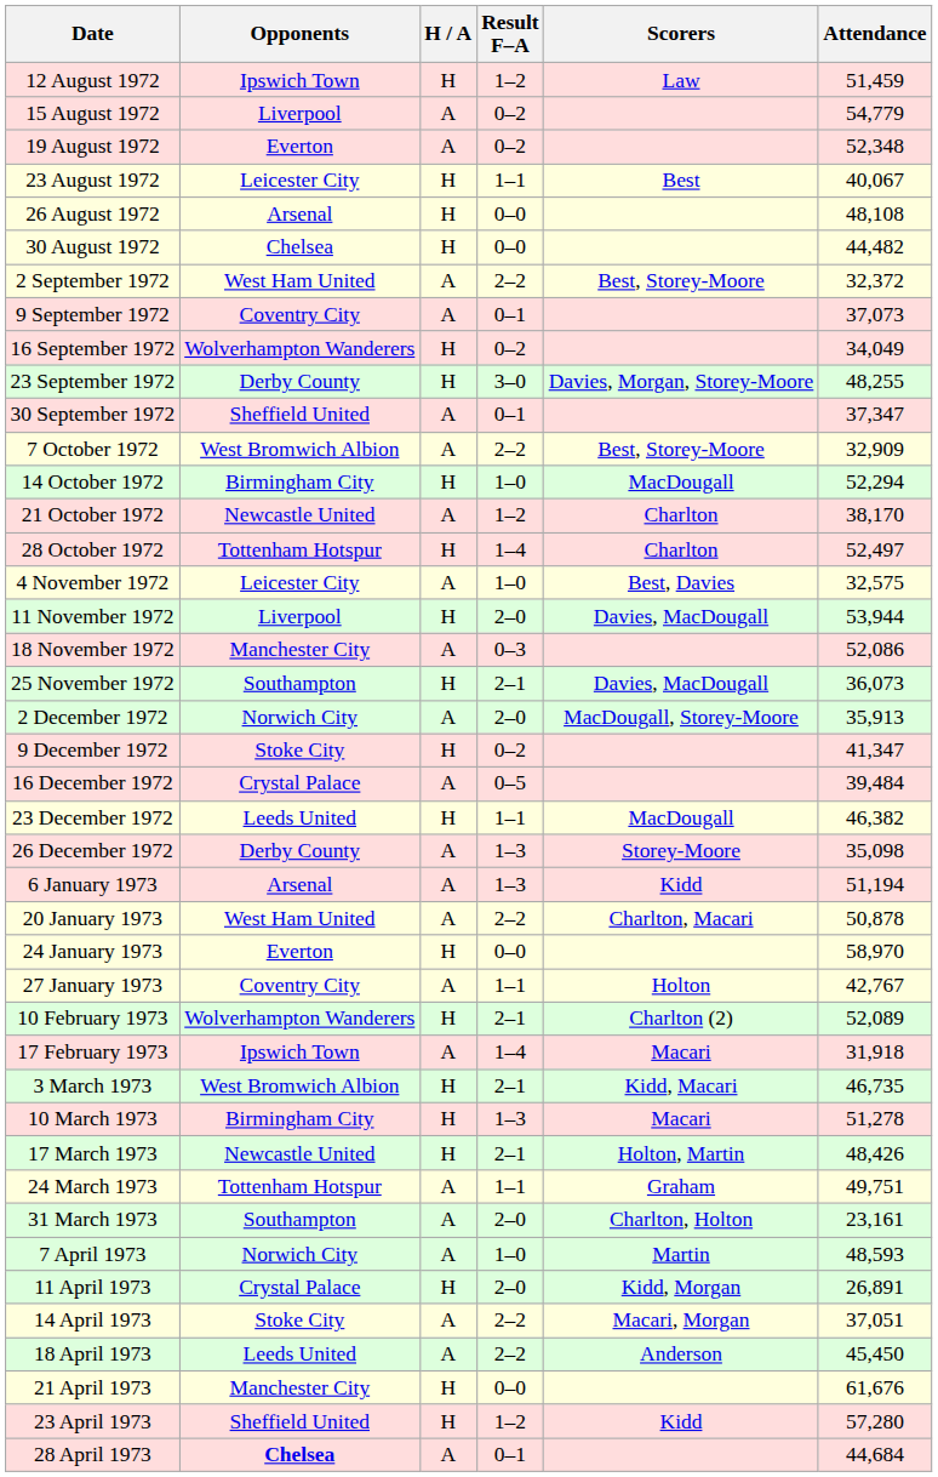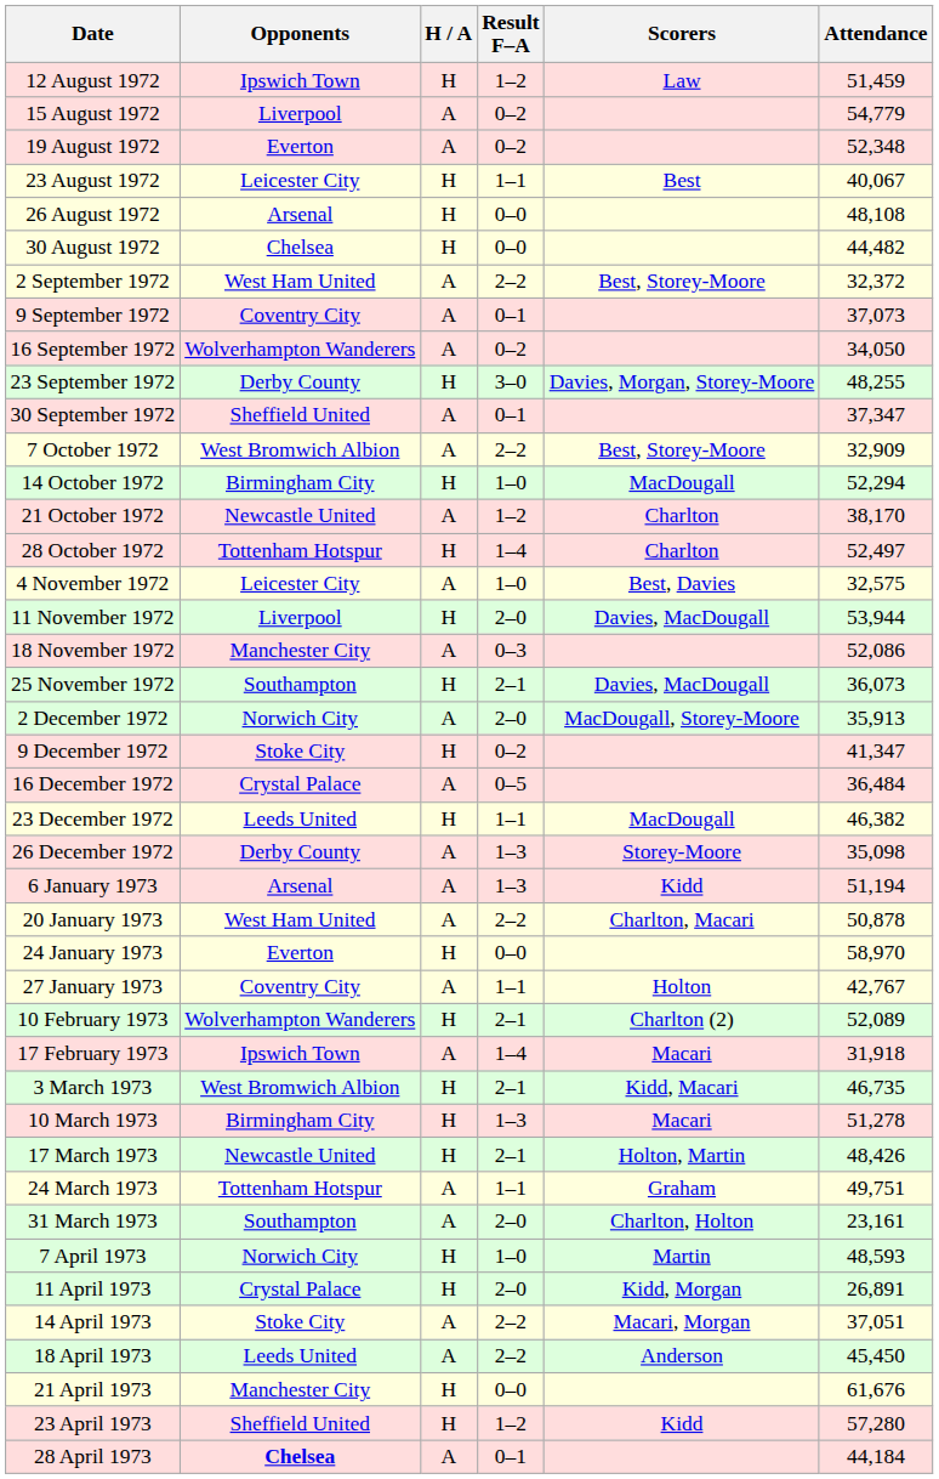 <table class="wikitable" style="text-align:center">
 <tr>
 <th>Date</th>
 <th>Opponents</th>
 <th>H / A</th>
 <th>Result<br>F–A</th>
 <th>Scorers</th>
 <th>Attendance</th>
 </tr>
 <tr bgcolor="#ffdddd">
 <td>12 August 1972</td>
 <td><a href='#'>Ipswich Town</a></td>
 <td>H</td>
 <td>1–2</td>
 <td><a href='#'>Law</a></td>
 <td>51,459</td>
 </tr>
 <tr bgcolor="#ffdddd">
 <td>15 August 1972</td>
 <td><a href='#'>Liverpool</a></td>
 <td>A</td>
 <td>0–2</td>
 <td></td>
 <td>54,779</td>
 </tr>
 <tr bgcolor="#ffdddd">
 <td>19 August 1972</td>
 <td><a href='#'>Everton</a></td>
 <td>A</td>
 <td>0–2</td>
 <td></td>
 <td>52,348</td>
 </tr>
 <tr bgcolor="#ffffdd">
 <td>23 August 1972</td>
 <td><a href='#'>Leicester City</a></td>
 <td>H</td>
 <td>1–1</td>
 <td><a href='#'>Best</a></td>
 <td>40,067</td>
 </tr>
 <tr bgcolor="#ffffdd">
 <td>26 August 1972</td>
 <td><a href='#'>Arsenal</a></td>
 <td>H</td>
 <td>0–0</td>
 <td></td>
 <td>48,108</td>
 </tr>
 <tr bgcolor="#ffffdd">
 <td>30 August 1972</td>
 <td><a href='#'>Chelsea</a></td>
 <td>H</td>
 <td>0–0</td>
 <td></td>
 <td>44,482</td>
 </tr>
 <tr bgcolor="#ffffdd">
 <td>2 September 1972</td>
 <td><a href='#'>West Ham United</a></td>
 <td>A</td>
 <td>2–2</td>
 <td><a href='#'>Best</a>, <a href='#'>Storey-Moore</a></td>
 <td>32,372</td>
 </tr>
 <tr bgcolor="#ffdddd">
 <td>9 September 1972</td>
 <td><a href='#'>Coventry City</a></td>
 <td>A</td>
 <td>0–1</td>
 <td></td>
 <td>37,073</td>
 </tr>
 <tr bgcolor="#ffdddd">
 <td>16 September 1972</td>
 <td><a href='#'>Wolverhampton Wanderers</a></td>
-<td>H</td>
+<td>A</td>
 <td>0–2</td>
 <td></td>
-<td>34,049</td>
+<td>34,050</td>
 </tr>
 <tr bgcolor="#ddffdd">
 <td>23 September 1972</td>
 <td><a href='#'>Derby County</a></td>
 <td>H</td>
 <td>3–0</td>
 <td><a href='#'>Davies</a>, <a href='#'>Morgan</a>, <a href='#'>Storey-Moore</a></td>
 <td>48,255</td>
 </tr>
 <tr bgcolor="#ffdddd">
 <td>30 September 1972</td>
 <td><a href='#'>Sheffield United</a></td>
 <td>A</td>
 <td>0–1</td>
 <td></td>
 <td>37,347</td>
 </tr>
 <tr bgcolor="#ffffdd">
 <td>7 October 1972</td>
 <td><a href='#'>West Bromwich Albion</a></td>
 <td>A</td>
 <td>2–2</td>
 <td><a href='#'>Best</a>, <a href='#'>Storey-Moore</a></td>
 <td>32,909</td>
 </tr>
 <tr bgcolor="#ddffdd">
 <td>14 October 1972</td>
 <td><a href='#'>Birmingham City</a></td>
 <td>H</td>
 <td>1–0</td>
 <td><a href='#'>MacDougall</a></td>
 <td>52,294</td>
 </tr>
 <tr bgcolor="#ffdddd">
 <td>21 October 1972</td>
 <td><a href='#'>Newcastle United</a></td>
 <td>A</td>
 <td>1–2</td>
 <td><a href='#'>Charlton</a></td>
 <td>38,170</td>
 </tr>
 <tr bgcolor="#ffdddd">
 <td>28 October 1972</td>
 <td><a href='#'>Tottenham Hotspur</a></td>
 <td>H</td>
 <td>1–4</td>
 <td><a href='#'>Charlton</a></td>
 <td>52,497</td>
 </tr>
 <tr bgcolor="#ffffdd">
 <td>4 November 1972</td>
 <td><a href='#'>Leicester City</a></td>
 <td>A</td>
 <td>1–0</td>
 <td><a href='#'>Best</a>, <a href='#'>Davies</a></td>
 <td>32,575</td>
 </tr>
 <tr bgcolor="#ddffdd">
 <td>11 November 1972</td>
 <td><a href='#'>Liverpool</a></td>
 <td>H</td>
 <td>2–0</td>
 <td><a href='#'>Davies</a>, <a href='#'>MacDougall</a></td>
 <td>53,944</td>
 </tr>
 <tr bgcolor="#ffdddd">
 <td>18 November 1972</td>
 <td><a href='#'>Manchester City</a></td>
 <td>A</td>
 <td>0–3</td>
 <td></td>
 <td>52,086</td>
 </tr>
 <tr bgcolor="#ddffdd">
 <td>25 November 1972</td>
 <td><a href='#'>Southampton</a></td>
 <td>H</td>
 <td>2–1</td>
 <td><a href='#'>Davies</a>, <a href='#'>MacDougall</a></td>
 <td>36,073</td>
 </tr>
 <tr bgcolor="#ddffdd">
 <td>2 December 1972</td>
 <td><a href='#'>Norwich City</a></td>
 <td>A</td>
 <td>2–0</td>
 <td><a href='#'>MacDougall</a>, <a href='#'>Storey-Moore</a></td>
 <td>35,913</td>
 </tr>
 <tr bgcolor="#ffdddd">
 <td>9 December 1972</td>
 <td><a href='#'>Stoke City</a></td>
 <td>H</td>
 <td>0–2</td>
 <td></td>
 <td>41,347</td>
 </tr>
 <tr bgcolor="#ffdddd">
 <td>16 December 1972</td>
 <td><a href='#'>Crystal Palace</a></td>
 <td>A</td>
 <td>0–5</td>
 <td></td>
-<td>39,484</td>
+<td>36,484</td>
 </tr>
 <tr bgcolor="#ffffdd">
 <td>23 December 1972</td>
 <td><a href='#'>Leeds United</a></td>
 <td>H</td>
 <td>1–1</td>
 <td><a href='#'>MacDougall</a></td>
 <td>46,382</td>
 </tr>
 <tr bgcolor="#ffdddd">
 <td>26 December 1972</td>
 <td><a href='#'>Derby County</a></td>
 <td>A</td>
 <td>1–3</td>
 <td><a href='#'>Storey-Moore</a></td>
 <td>35,098</td>
 </tr>
 <tr bgcolor="#ffdddd">
 <td>6 January 1973</td>
 <td><a href='#'>Arsenal</a></td>
 <td>A</td>
 <td>1–3</td>
 <td><a href='#'>Kidd</a></td>
 <td>51,194</td>
 </tr>
 <tr bgcolor="#ffffdd">
 <td>20 January 1973</td>
 <td><a href='#'>West Ham United</a></td>
 <td>A</td>
 <td>2–2</td>
 <td><a href='#'>Charlton</a>, <a href='#'>Macari</a></td>
 <td>50,878</td>
 </tr>
 <tr bgcolor="#ffffdd">
 <td>24 January 1973</td>
 <td><a href='#'>Everton</a></td>
 <td>H</td>
 <td>0–0</td>
 <td></td>
 <td>58,970</td>
 </tr>
 <tr bgcolor="#ffffdd">
 <td>27 January 1973</td>
 <td><a href='#'>Coventry City</a></td>
 <td>A</td>
 <td>1–1</td>
 <td><a href='#'>Holton</a></td>
 <td>42,767</td>
 </tr>
 <tr bgcolor="#ddffdd">
 <td>10 February 1973</td>
 <td><a href='#'>Wolverhampton Wanderers</a></td>
 <td>H</td>
 <td>2–1</td>
 <td><a href='#'>Charlton</a> (2)</td>
 <td>52,089</td>
 </tr>
 <tr bgcolor="#ffdddd">
 <td>17 February 1973</td>
 <td><a href='#'>Ipswich Town</a></td>
 <td>A</td>
 <td>1–4</td>
 <td><a href='#'>Macari</a></td>
 <td>31,918</td>
 </tr>
 <tr bgcolor="#ddffdd">
 <td>3 March 1973</td>
 <td><a href='#'>West Bromwich Albion</a></td>
 <td>H</td>
 <td>2–1</td>
 <td><a href='#'>Kidd</a>, <a href='#'>Macari</a></td>
 <td>46,735</td>
 </tr>
 <tr bgcolor="#ffdddd">
 <td>10 March 1973</td>
 <td><a href='#'>Birmingham City</a></td>
 <td>H</td>
 <td>1–3</td>
 <td><a href='#'>Macari</a></td>
 <td>51,278</td>
 </tr>
 <tr bgcolor="#ddffdd">
 <td>17 March 1973</td>
 <td><a href='#'>Newcastle United</a></td>
 <td>H</td>
 <td>2–1</td>
 <td><a href='#'>Holton</a>, <a href='#'>Martin</a></td>
 <td>48,426</td>
 </tr>
 <tr bgcolor="#ffffdd">
 <td>24 March 1973</td>
 <td><a href='#'>Tottenham Hotspur</a></td>
 <td>A</td>
 <td>1–1</td>
 <td><a href='#'>Graham</a></td>
 <td>49,751</td>
 </tr>
 <tr bgcolor="#ddffdd">
 <td>31 March 1973</td>
 <td><a href='#'>Southampton</a></td>
 <td>A</td>
 <td>2–0</td>
 <td><a href='#'>Charlton</a>, <a href='#'>Holton</a></td>
 <td>23,161</td>
 </tr>
 <tr bgcolor="#ddffdd">
 <td>7 April 1973</td>
 <td><a href='#'>Norwich City</a></td>
-<td>A</td>
+<td>H</td>
 <td>1–0</td>
 <td><a href='#'>Martin</a></td>
 <td>48,593</td>
 </tr>
 <tr bgcolor="#ddffdd">
 <td>11 April 1973</td>
 <td><a href='#'>Crystal Palace</a></td>
 <td>H</td>
 <td>2–0</td>
 <td><a href='#'>Kidd</a>, <a href='#'>Morgan</a></td>
 <td>26,891</td>
 </tr>
 <tr bgcolor="#ffffdd">
 <td>14 April 1973</td>
 <td><a href='#'>Stoke City</a></td>
 <td>A</td>
 <td>2–2</td>
 <td><a href='#'>Macari</a>, <a href='#'>Morgan</a></td>
 <td>37,051</td>
 </tr>
 <tr bgcolor="#ddffdd">
 <td>18 April 1973</td>
 <td><a href='#'>Leeds United</a></td>
 <td>A</td>
 <td>2–2</td>
 <td><a href='#'>Anderson</a></td>
 <td>45,450</td>
 </tr>
 <tr bgcolor="#ffffdd">
 <td>21 April 1973</td>
 <td><a href='#'>Manchester City</a></td>
 <td>H</td>
 <td>0–0</td>
 <td></td>
 <td>61,676</td>
 </tr>
 <tr bgcolor="#ffdddd">
 <td>23 April 1973</td>
 <td><a href='#'>Sheffield United</a></td>
 <td>H</td>
 <td>1–2</td>
 <td><a href='#'>Kidd</a></td>
 <td>57,280</td>
 </tr>
 <tr bgcolor="#ffdddd">
 <td>28 April 1973</td>
 <td><strong><a href='#'>Chelsea</a></strong></td>
 <td>A</td>
 <td>0–1</td>
 <td></td>
-<td>44,684</td>
+<td>44,184</td>
 </tr>
 </table>
